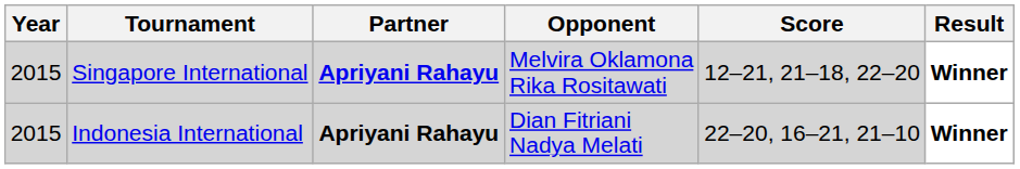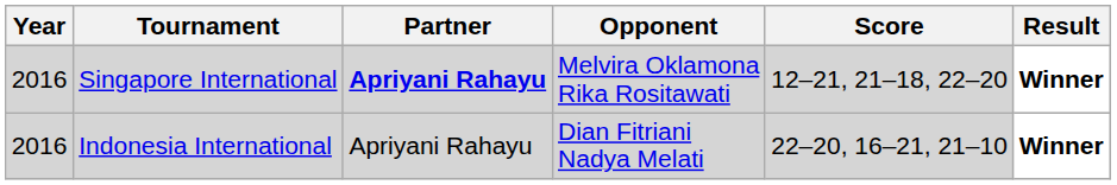 <table class="sortable wikitable" style="font-size: 90%">
 <tr>
 <th>Year</th>
 <th>Tournament</th>
 <th>Partner</th>
 <th>Opponent</th>
 <th>Score</th>
 <th>Result</th>
 </tr>
 <tr style="background:#D5D5D5">
-<td align="center">2015</td>
+<td align="center">2016</td>
 <td align="left"><a href='#'>Singapore International</a></td>
 <td align="left"><strong> <a href='#'>Apriyani Rahayu</a></strong></td>
 <td align="left"> <a href='#'>Melvira Oklamona</a> <br>  <a href='#'>Rika Rositawati</a></td>
 <td align="left">12–21, 21–18, 22–20</td>
 <td style="text-align:left; background:white"> <strong>Winner</strong></td>
 </tr>
 <tr style="background:#D5D5D5">
-<td align="center">2015</td>
+<td align="center">2016</td>
 <td align="left"><a href='#'>Indonesia International</a></td>
-<td align="left"><strong> Apriyani Rahayu</strong></td>
+<td align="left"> Apriyani Rahayu</td>
 <td align="left"> <a href='#'>Dian Fitriani</a> <br>  <a href='#'>Nadya Melati</a></td>
 <td align="left">22–20, 16–21, 21–10</td>
 <td style="text-align:left; background:white"> <strong>Winner</strong></td>
 </tr>
 </table>
